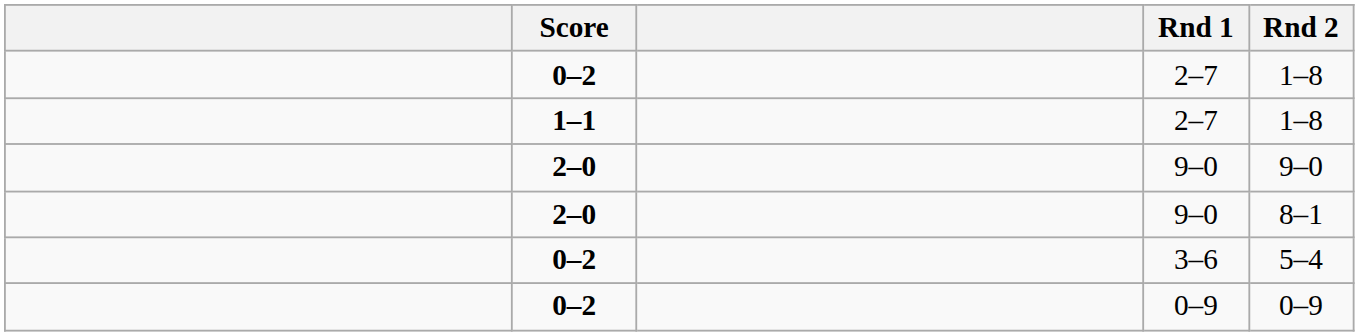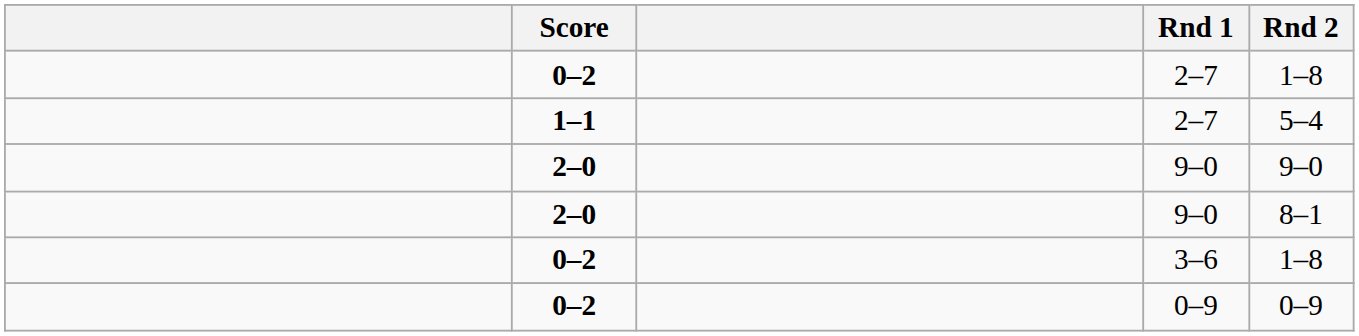 <table class="wikitable" style="text-align: center;">
 <tr>
 <th align="right" width="270"></th>
 <th width="60">Score</th>
 <th align="left" width="270"></th>
 <th width="50">Rnd 1</th>
 <th width="50">Rnd 2</th>
 </tr>
 <tr>
 <td align=left></td>
 <td align=center><strong>0–2</strong></td>
 <td align=left><strong></strong></td>
 <td>2–7</td>
 <td>1–8</td>
 </tr>
 <tr>
 <td align=left></td>
 <td align=center><strong>1–1</strong></td>
 <td align=left></td>
 <td>2–7</td>
-<td>1–8</td>
+<td>5–4</td>
 </tr>
 <tr>
 <td align=left><strong></strong></td>
 <td align=center><strong>2–0</strong></td>
 <td align=left></td>
 <td>9–0</td>
 <td>9–0</td>
 </tr>
 <tr>
 <td align=left><strong></strong></td>
 <td align=center><strong>2–0</strong></td>
 <td align=left></td>
 <td>9–0</td>
 <td>8–1</td>
 </tr>
 <tr>
 <td align=left></td>
 <td align=center><strong>0–2</strong></td>
 <td align=left><strong></strong></td>
 <td>3–6</td>
-<td>5–4</td>
+<td>1–8</td>
 </tr>
 <tr>
 <td align=left></td>
 <td align=center><strong>0–2</strong></td>
 <td align=left><strong></strong></td>
 <td>0–9</td>
 <td>0–9</td>
 </tr>
 </table>
